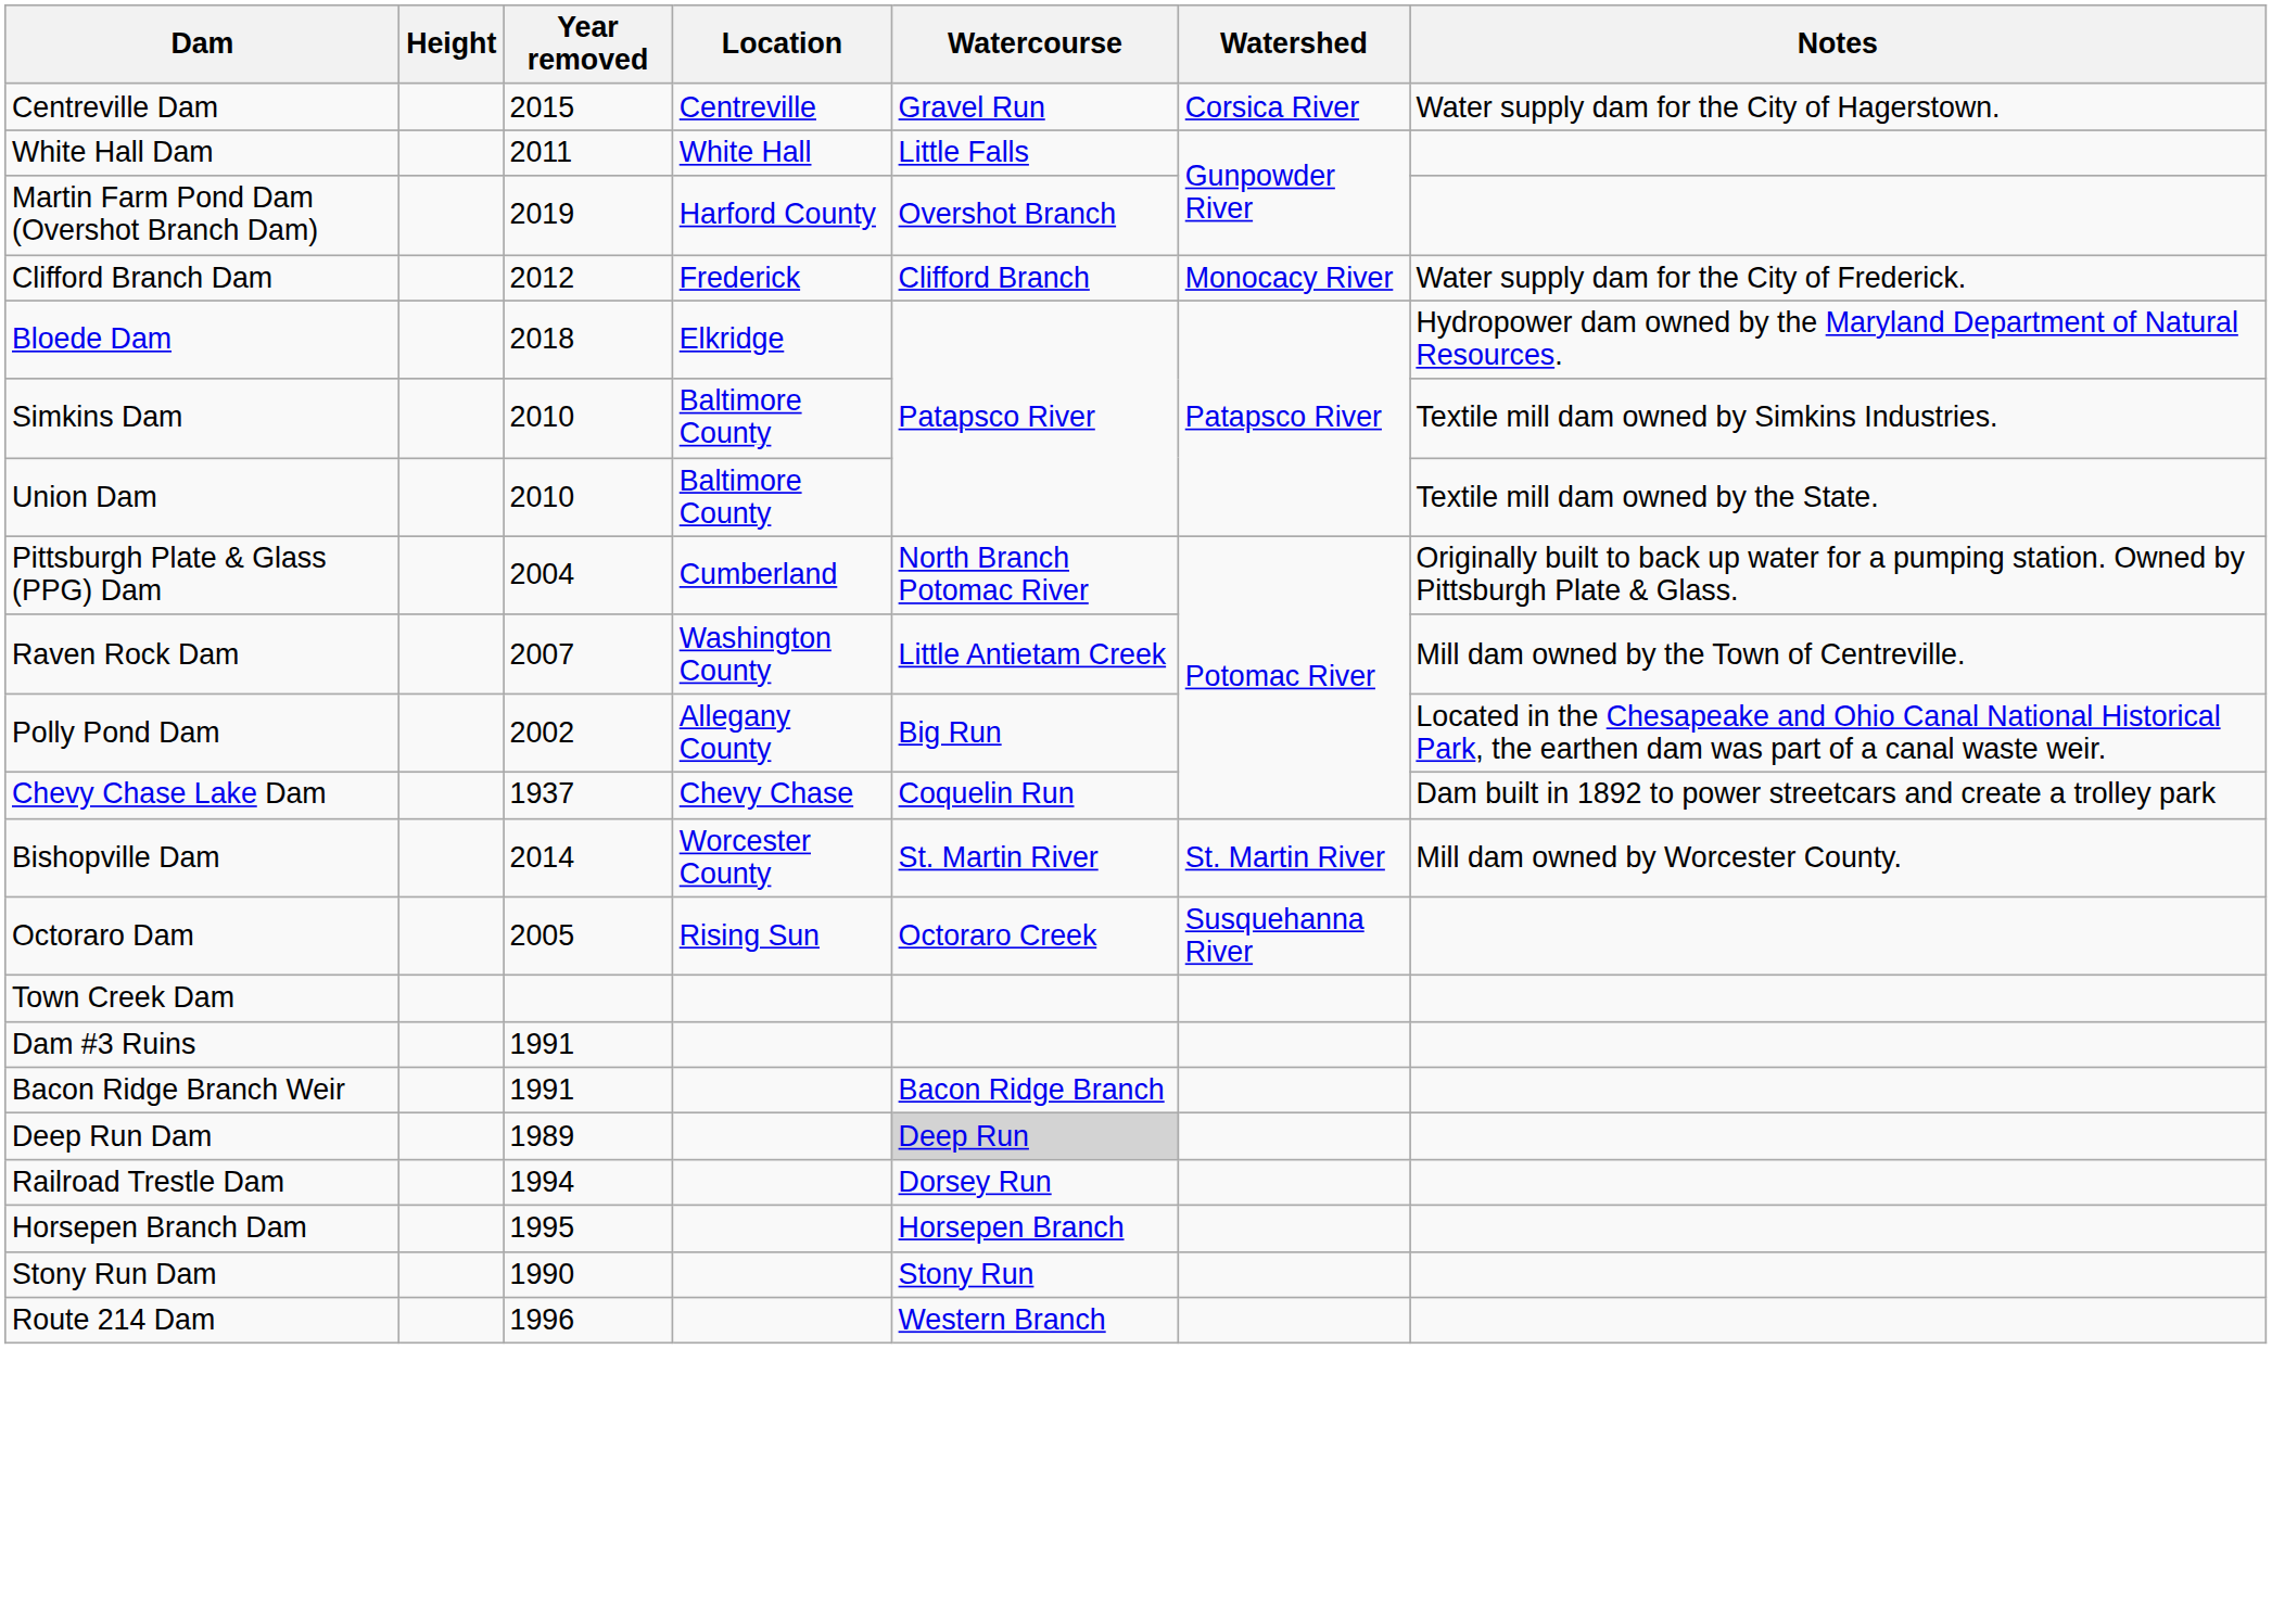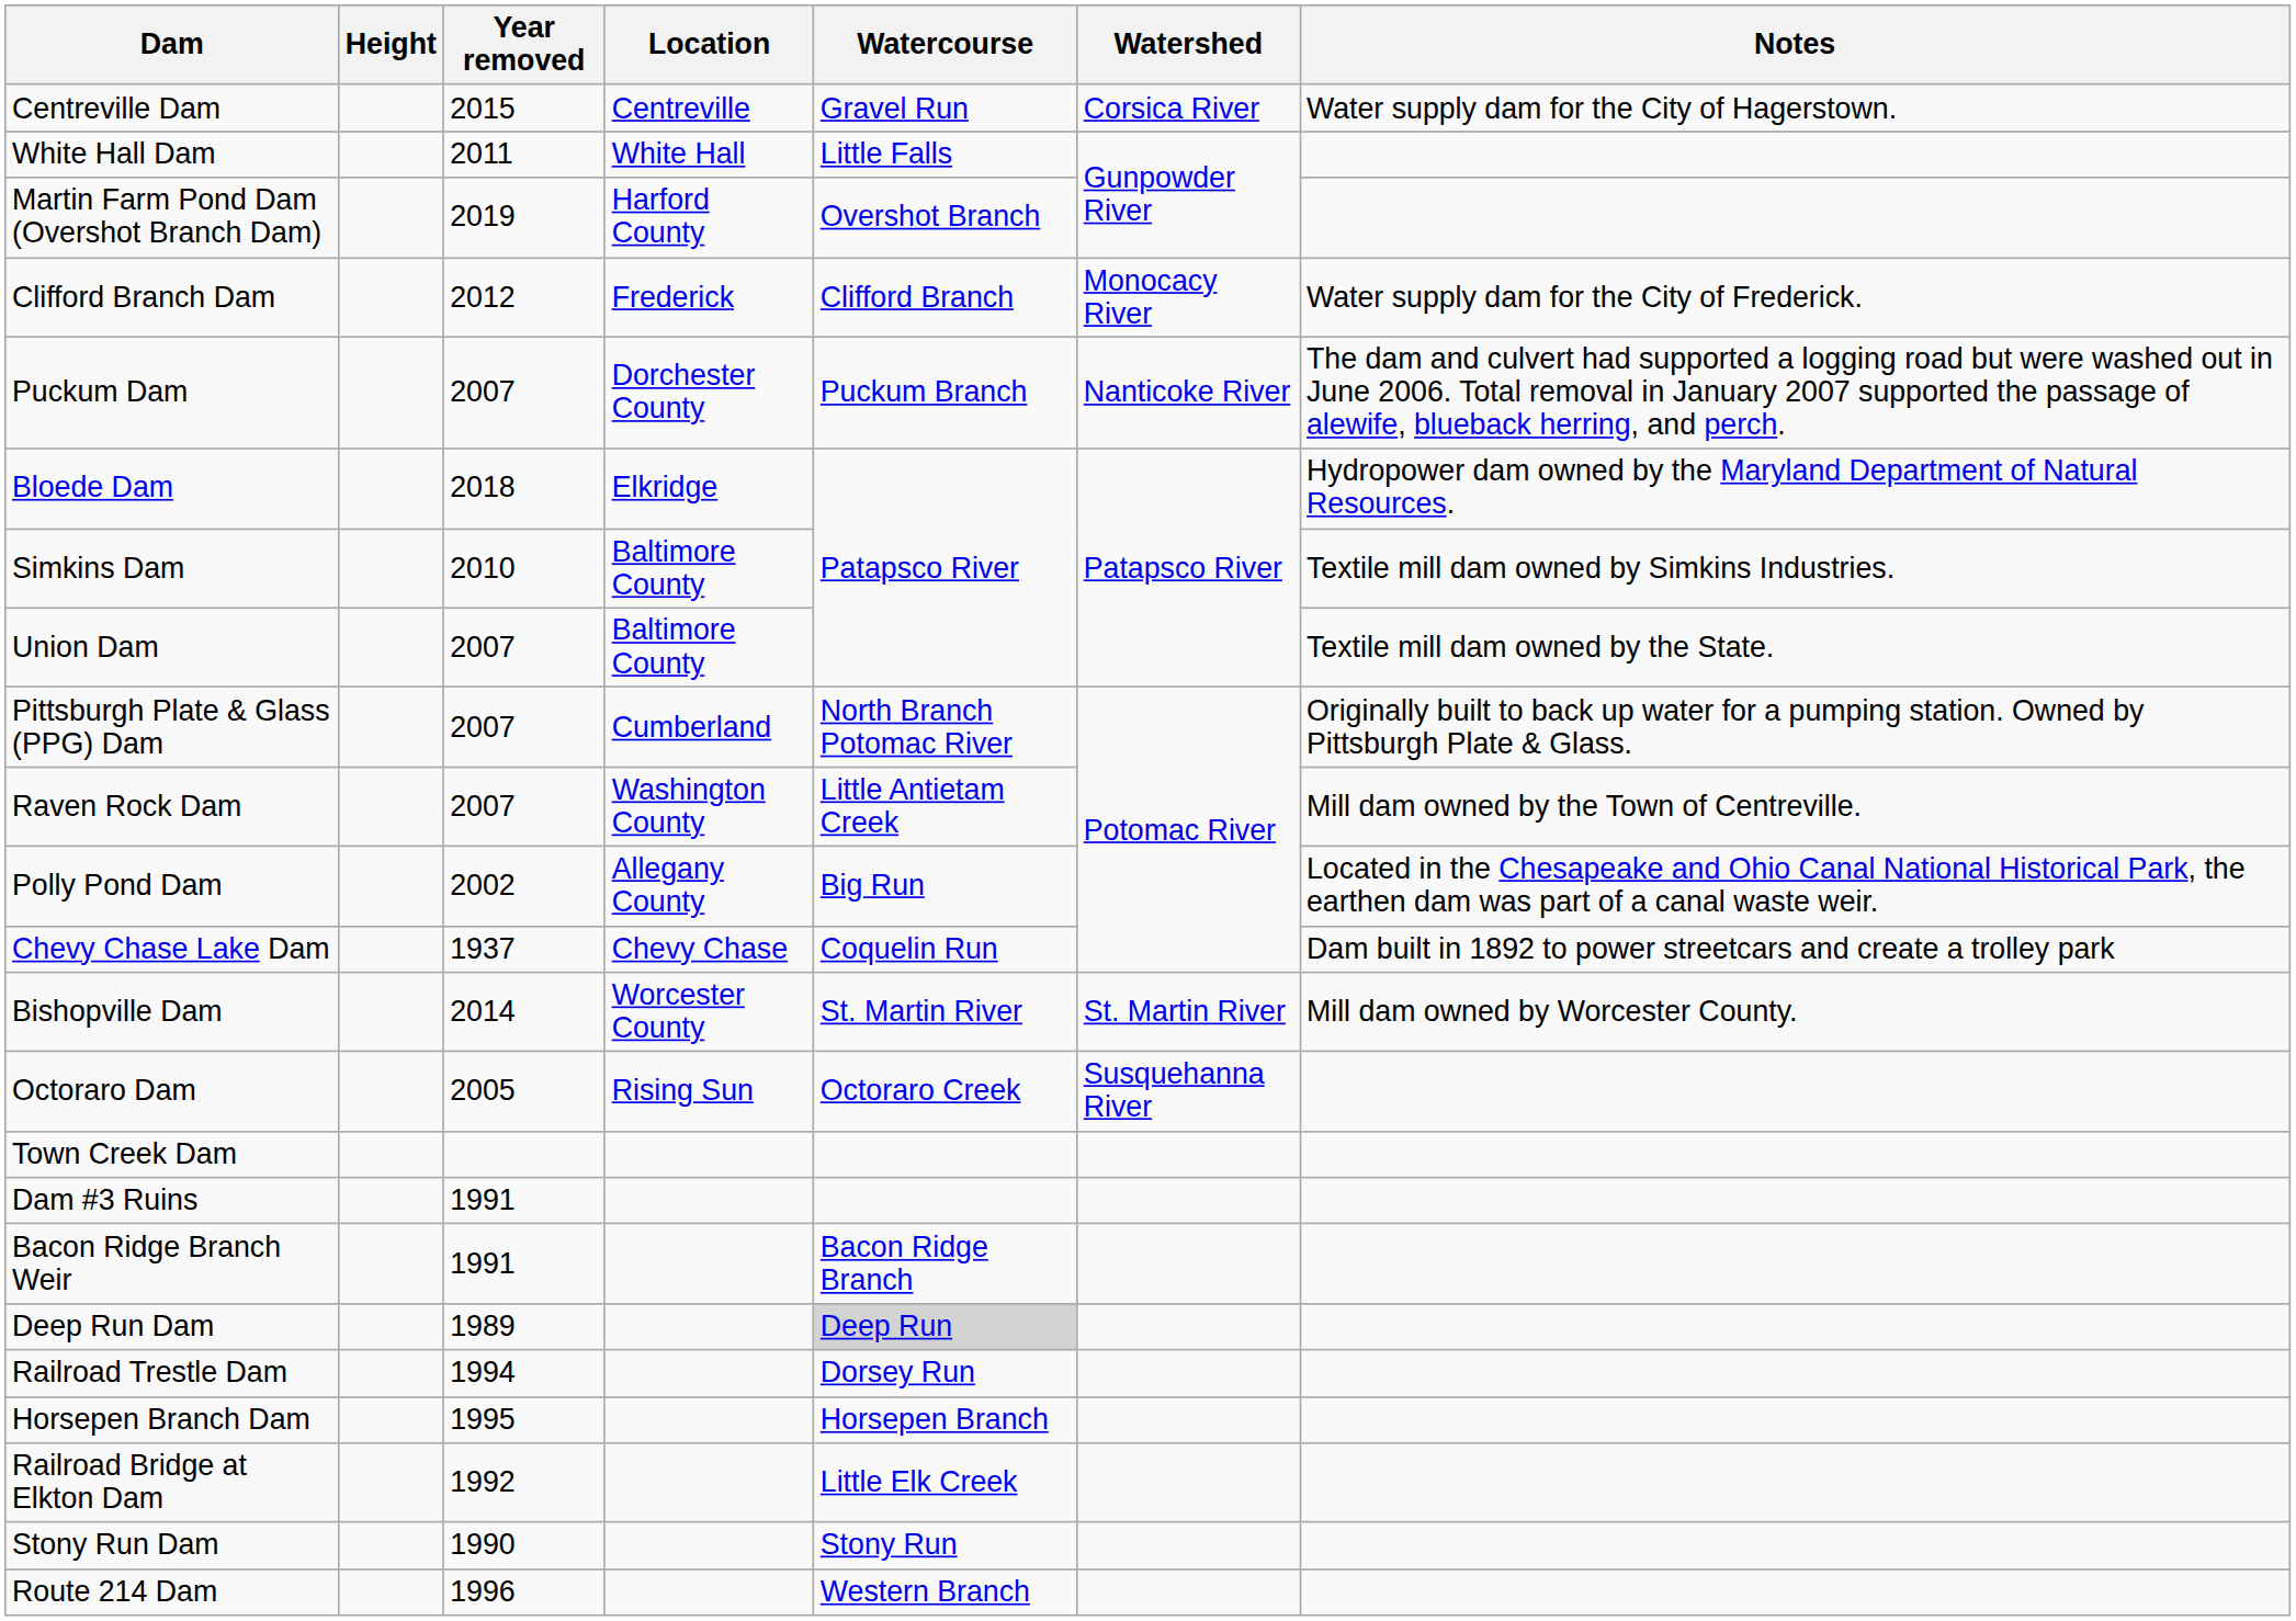 <table class="wikitable sortable">
 <tr>
 <th>Dam</th>
 <th>Height</th>
 <th>Year removed</th>
 <th>Location</th>
 <th>Watercourse</th>
 <th>Watershed</th>
 <th>Notes</th>
 </tr>
 <tr>
 <td>Centreville Dam</td>
 <td></td>
 <td>2015</td>
 <td><a href='#'>Centreville</a><br></td>
 <td><a href='#'>Gravel Run</a></td>
 <td><a href='#'>Corsica River</a></td>
 <td>Water supply dam for the City of Hagerstown.</td>
 </tr>
 <tr>
 <td>White Hall Dam</td>
 <td></td>
 <td>2011</td>
 <td><a href='#'>White Hall</a><br></td>
 <td><a href='#'>Little Falls</a></td>
 <td rowspan=2><a href='#'>Gunpowder River</a></td>
 <td></td>
 </tr>
 <tr>
 <td>Martin Farm Pond Dam (Overshot Branch Dam)</td>
 <td></td>
 <td>2019</td>
 <td><a href='#'>Harford County</a><br></td>
 <td><a href='#'>Overshot Branch</a></td>
 <td></td>
 </tr>
 <tr>
 <td>Clifford Branch Dam</td>
 <td></td>
 <td>2012</td>
 <td><a href='#'>Frederick</a><br></td>
 <td><a href='#'>Clifford Branch</a></td>
 <td><a href='#'>Monocacy River</a></td>
 <td>Water supply dam for the City of Frederick.</td>
 </tr>
 <tr>
+<td>Puckum Dam</td>
+<td></td>
+<td>2007</td>
+<td><a href='#'>Dorchester County</a><br></td>
+<td><a href='#'>Puckum Branch</a></td>
+<td><a href='#'>Nanticoke River</a></td>
+<td>The dam and culvert had supported a logging road but were washed out in June 2006. Total removal in January 2007 supported the passage of <a href='#'>alewife</a>, <a href='#'>blueback herring</a>, and <a href='#'>perch</a>.</td>
+</tr>
+<tr>
 <td><a href='#'>Bloede Dam</a></td>
 <td></td>
 <td>2018</td>
 <td><a href='#'>Elkridge</a><br></td>
 <td rowspan=3><a href='#'>Patapsco River</a></td>
 <td rowspan=3><a href='#'>Patapsco River</a></td>
 <td>Hydropower dam owned by the <a href='#'>Maryland Department of Natural Resources</a>.</td>
 </tr>
 <tr>
 <td>Simkins Dam</td>
 <td></td>
 <td>2010</td>
 <td><a href='#'>Baltimore County</a><br></td>
 <td>Textile mill dam owned by Simkins Industries.</td>
 </tr>
 <tr>
 <td>Union Dam</td>
 <td></td>
-<td>2010</td>
+<td>2007</td>
 <td><a href='#'>Baltimore County</a><br></td>
 <td>Textile mill dam owned by the State.</td>
 </tr>
 <tr>
 <td>Pittsburgh Plate & Glass (PPG) Dam</td>
 <td></td>
-<td>2004</td>
+<td>2007</td>
 <td><a href='#'>Cumberland</a><br></td>
 <td><a href='#'>North Branch Potomac River</a></td>
 <td rowspan=4><a href='#'>Potomac River</a></td>
 <td>Originally built to back up water for a pumping station. Owned by Pittsburgh Plate & Glass.</td>
 </tr>
 <tr>
 <td>Raven Rock Dam</td>
 <td></td>
 <td>2007</td>
 <td><a href='#'>Washington County</a><br></td>
 <td><a href='#'>Little Antietam Creek</a></td>
 <td>Mill dam owned by the Town of Centreville.</td>
 </tr>
 <tr>
 <td>Polly Pond Dam</td>
 <td></td>
 <td>2002</td>
 <td><a href='#'>Allegany County</a></td>
 <td><a href='#'>Big Run</a></td>
 <td>Located in the <a href='#'>Chesapeake and Ohio Canal National Historical Park</a>, the earthen dam was part of a canal waste weir.</td>
 </tr>
 <tr>
 <td><a href='#'>Chevy Chase Lake</a> Dam</td>
 <td></td>
 <td>1937</td>
 <td><a href='#'>Chevy Chase</a><br></td>
 <td><a href='#'>Coquelin Run</a></td>
 <td>Dam built in 1892 to power streetcars and create a trolley park</td>
 </tr>
 <tr>
 <td>Bishopville Dam</td>
 <td></td>
 <td>2014</td>
 <td><a href='#'>Worcester County</a><br></td>
 <td><a href='#'>St. Martin River</a></td>
 <td><a href='#'>St. Martin River</a></td>
 <td>Mill dam owned by Worcester County.</td>
 </tr>
 <tr>
 <td>Octoraro Dam</td>
 <td></td>
 <td>2005</td>
 <td><a href='#'>Rising Sun</a><br></td>
 <td><a href='#'>Octoraro Creek</a></td>
 <td><a href='#'>Susquehanna River</a></td>
 <td></td>
 </tr>
 <tr>
 <td>Town Creek Dam</td>
 <td></td>
 <td></td>
 <td></td>
 <td></td>
 <td></td>
 <td></td>
 </tr>
 <tr>
 <td>Dam #3 Ruins</td>
 <td></td>
 <td>1991</td>
 <td></td>
 <td></td>
 <td></td>
 <td></td>
 </tr>
 <tr>
 <td>Bacon Ridge Branch Weir</td>
 <td></td>
 <td>1991</td>
 <td></td>
 <td><a href='#'>Bacon Ridge Branch</a></td>
 <td></td>
 <td></td>
 </tr>
 <tr>
 <td>Deep Run Dam</td>
 <td></td>
 <td>1989</td>
 <td></td>
 <td style="background: lightgrey;"><a href='#'>Deep Run</a></td>
 <td></td>
 <td></td>
 </tr>
 <tr>
 <td>Railroad Trestle Dam</td>
 <td></td>
 <td>1994</td>
 <td></td>
 <td><a href='#'>Dorsey Run</a></td>
 <td></td>
 <td></td>
 </tr>
 <tr>
 <td>Horsepen Branch Dam</td>
 <td></td>
 <td>1995</td>
 <td></td>
 <td><a href='#'>Horsepen Branch</a></td>
 <td></td>
 <td></td>
 </tr>
 <tr>
+<td>Railroad Bridge at Elkton Dam</td>
+<td></td>
+<td>1992</td>
+<td></td>
+<td><a href='#'>Little Elk Creek</a></td>
+<td></td>
+<td></td>
+</tr>
+<tr>
 <td>Stony Run Dam</td>
 <td></td>
 <td>1990</td>
 <td></td>
 <td><a href='#'>Stony Run</a></td>
 <td></td>
 <td></td>
 </tr>
 <tr>
 <td>Route 214 Dam</td>
 <td></td>
 <td>1996</td>
 <td></td>
 <td><a href='#'>Western Branch</a></td>
 <td></td>
 <td></td>
 </tr>
 </table>
